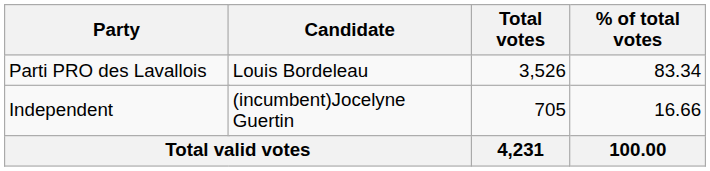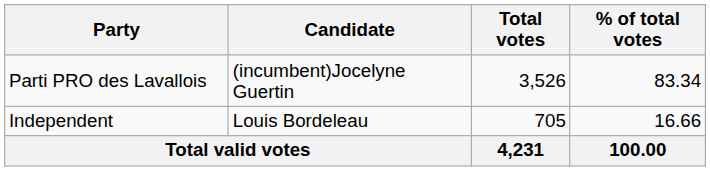 <table style="width:600px;" class="wikitable">
 <tr style="background-color:#E9E9E9">
 <th colspan="2" style="width: 200px">Party</th>
 <th colspan="1" style="width: 200px">Candidate</th>
 <th align="right">Total votes</th>
 <th align="right">% of total votes</th>
 </tr>
 <tr>
 <td colspan="2" align="left">Parti PRO des Lavallois</td>
-<td align="left">Louis Bordeleau</td>
+<td align="left">(incumbent)Jocelyne Guertin</td>
 <td align="right">3,526</td>
 <td align="right">83.34</td>
 </tr>
 <tr>
 <td colspan="2" align="left">Independent</td>
-<td align="left">(incumbent)Jocelyne Guertin</td>
+<td align="left">Louis Bordeleau</td>
 <td align="right">705</td>
 <td align="right">16.66</td>
 </tr>
 <tr bgcolor="#EEEEEE">
 <th colspan="3"  align="left">Total valid votes</th>
 <th align="right">4,231</th>
 <th align="right">100.00</th>
 </tr>
 </table>
